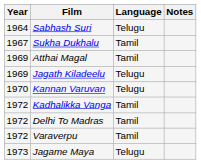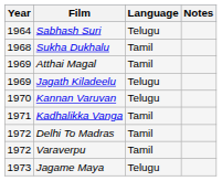 <table class="wikitable sortable" style="background:#f5f5f5;">
 <tr style="background:#B0C4DE;">
 <th>Year</th>
 <th>Film</th>
 <th>Language</th>
 <th class=unsortable>Notes</th>
 </tr>
 <tr>
 <td>1964</td>
 <td><em><a href='#'>Sabhash Suri</a></em></td>
 <td>Telugu</td>
 <td></td>
 </tr>
 <tr>
-<td>1967</td>
+<td>1968</td>
 <td><em><a href='#'>Sukha Dukhalu</a></em></td>
 <td>Tamil</td>
 <td></td>
 </tr>
 <tr>
 <td>1969</td>
 <td><em>Atthai Magal</em></td>
 <td>Tamil</td>
 <td></td>
 </tr>
 <tr>
 <td>1969</td>
 <td><em><a href='#'>Jagath Kiladeelu</a></em></td>
 <td>Telugu</td>
 <td></td>
 </tr>
 <tr>
 <td>1970</td>
 <td><em><a href='#'>Kannan Varuvan</a></em></td>
 <td>Telugu</td>
 <td></td>
 </tr>
 <tr>
-<td>1972</td>
+<td>1971</td>
 <td><em><a href='#'>Kadhalikka Vanga</a></em></td>
 <td>Tamil</td>
 <td></td>
 </tr>
 <tr>
 <td>1972</td>
 <td><em>Delhi To Madras</em></td>
 <td>Tamil</td>
 <td></td>
 </tr>
 <tr>
 <td>1972</td>
 <td><em>Varaverpu</em></td>
 <td>Tamil</td>
 <td></td>
 </tr>
 <tr>
 <td>1973</td>
 <td><em>Jagame Maya</em></td>
 <td>Telugu</td>
 <td></td>
 </tr>
 </table>
